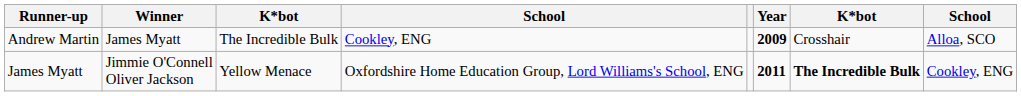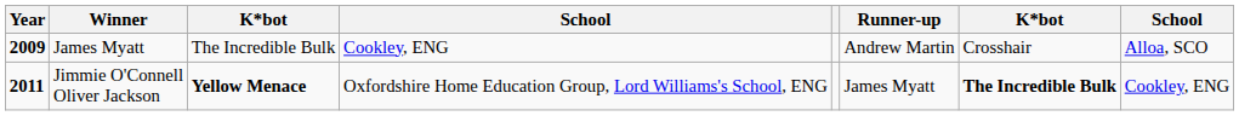 <table class="wikitable">
 <tr>
-<th>Runner-up</th>
+<th>Year</th>
 <th>Winner</th>
 <th>K*bot</th>
 <th>School</th>
 <th></th>
-<th>Year</th>
+<th>Runner-up</th>
 <th>K*bot</th>
 <th>School</th>
 </tr>
 <tr>
-<td> Andrew Martin</td>
+<td><strong>2009</strong></td>
 <td> James Myatt</td>
 <td>The Incredible Bulk</td>
 <td><a href='#'>Cookley</a>, ENG</td>
 <td></td>
-<td><strong>2009</strong></td>
+<td> Andrew Martin</td>
 <td>Crosshair</td>
 <td><a href='#'>Alloa</a>, SCO</td>
 </tr>
 <tr>
-<td> James Myatt</td>
+<td><strong>2011</strong></td>
 <td> Jimmie O'Connell<br> Oliver Jackson</td>
-<td>Yellow Menace</td>
+<td><strong>Yellow Menace</strong></td>
 <td>Oxfordshire Home Education Group, <a href='#'>Lord Williams's School</a>, ENG</td>
 <td></td>
-<td><strong>2011</strong></td>
+<td> James Myatt</td>
 <td><strong>The Incredible Bulk</strong></td>
 <td><a href='#'>Cookley</a>, ENG</td>
 </tr>
 </table>
